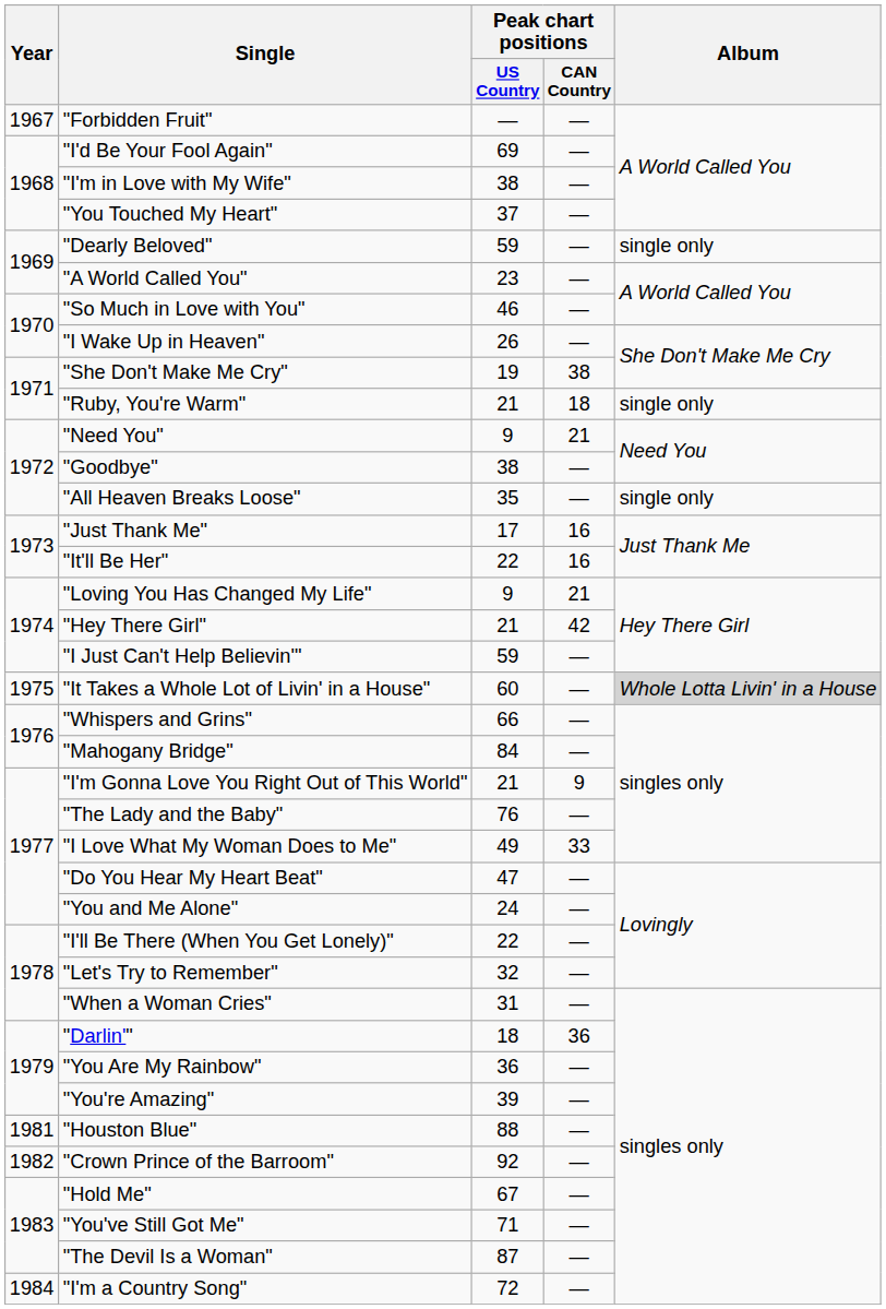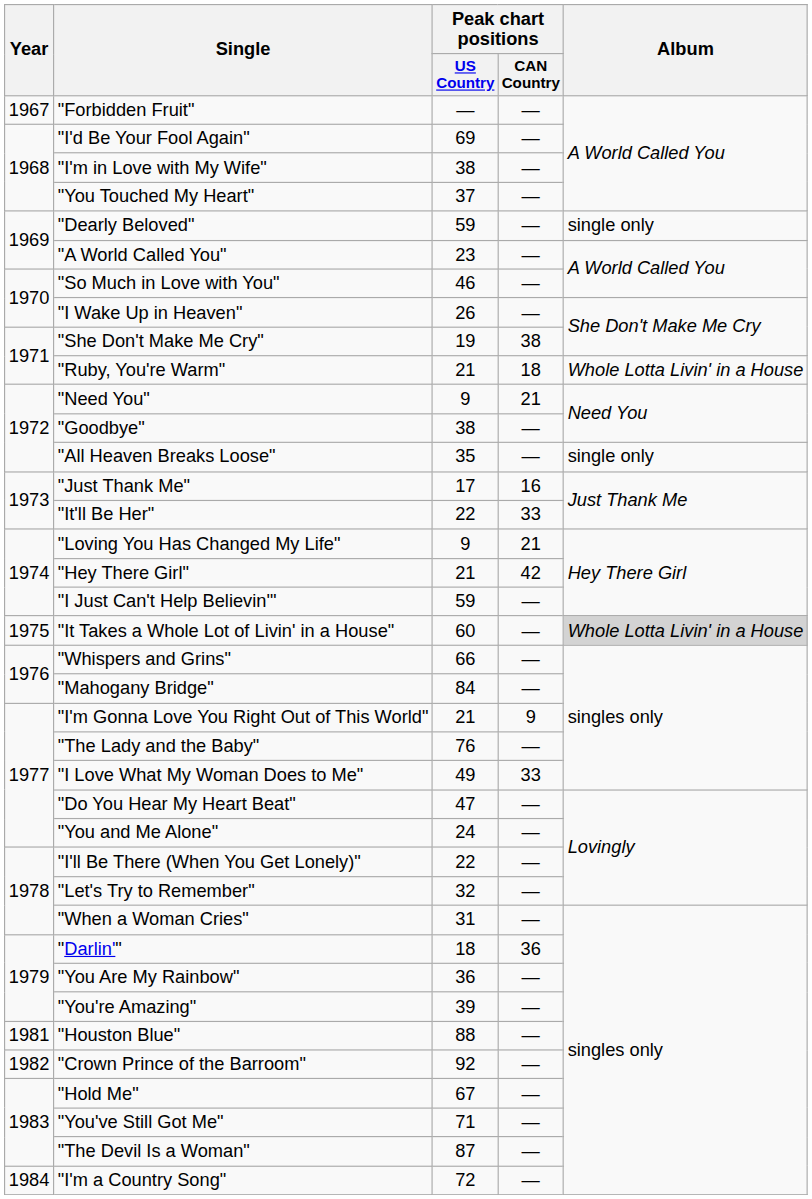 <table class="wikitable" style="text-align:center;">
 <tr>
 <th rowspan="2">Year</th>
 <th rowspan="2">Single</th>
 <th colspan="2">Peak chart<br>positions</th>
 <th rowspan="2">Album</th>
 </tr>
 <tr style="font-size:smaller;">
 <th width="50"><a href='#'>US Country</a></th>
 <th width="50">CAN Country</th>
 </tr>
 <tr>
 <td>1967</td>
 <td align=left>"Forbidden Fruit"</td>
 <td>—</td>
 <td>—</td>
 <td align=left rowspan=4><em>A World Called You</em></td>
 </tr>
 <tr>
 <td rowspan=3>1968</td>
 <td align=left>"I'd Be Your Fool Again"</td>
 <td>69</td>
 <td>—</td>
 </tr>
 <tr>
 <td align=left>"I'm in Love with My Wife"</td>
 <td>38</td>
 <td>—</td>
 </tr>
 <tr>
 <td align=left>"You Touched My Heart"</td>
 <td>37</td>
 <td>—</td>
 </tr>
 <tr>
 <td rowspan=2>1969</td>
 <td align=left>"Dearly Beloved"</td>
 <td>59</td>
 <td>—</td>
 <td align=left>single only</td>
 </tr>
 <tr>
 <td align=left>"A World Called You"</td>
 <td>23</td>
 <td>—</td>
 <td align=left rowspan=2><em>A World Called You</em></td>
 </tr>
 <tr>
 <td rowspan=2>1970</td>
 <td align=left>"So Much in Love with You"</td>
 <td>46</td>
 <td>—</td>
 </tr>
 <tr>
 <td align=left>"I Wake Up in Heaven"</td>
 <td>26</td>
 <td>—</td>
 <td align=left rowspan=2><em>She Don't Make Me Cry</em></td>
 </tr>
 <tr>
 <td rowspan=2>1971</td>
 <td align=left>"She Don't Make Me Cry"</td>
 <td>19</td>
 <td>38</td>
 </tr>
 <tr>
 <td align=left>"Ruby, You're Warm"</td>
 <td>21</td>
 <td>18</td>
-<td align=left>single only</td>
+<td align=left><em>Whole Lotta Livin' in a House</em></td>
 </tr>
 <tr>
 <td rowspan=3>1972</td>
 <td align=left>"Need You"</td>
 <td>9</td>
 <td>21</td>
 <td align=left rowspan=2><em>Need You</em></td>
 </tr>
 <tr>
 <td align=left>"Goodbye"</td>
 <td>38</td>
 <td>—</td>
 </tr>
 <tr>
 <td align=left>"All Heaven Breaks Loose"</td>
 <td>35</td>
 <td>—</td>
 <td align=left>single only</td>
 </tr>
 <tr>
 <td rowspan=2>1973</td>
 <td align=left>"Just Thank Me"</td>
 <td>17</td>
 <td>16</td>
 <td align=left rowspan=2><em>Just Thank Me</em></td>
 </tr>
 <tr>
 <td align=left>"It'll Be Her"</td>
 <td>22</td>
-<td>16</td>
+<td>33</td>
 </tr>
 <tr>
 <td rowspan=3>1974</td>
 <td align=left>"Loving You Has Changed My Life"</td>
 <td>9</td>
 <td>21</td>
 <td align=left rowspan=3><em>Hey There Girl</em></td>
 </tr>
 <tr>
 <td align=left>"Hey There Girl"</td>
 <td>21</td>
 <td>42</td>
 </tr>
 <tr>
 <td align=left>"I Just Can't Help Believin'"</td>
 <td>59</td>
 <td>—</td>
 </tr>
 <tr>
 <td>1975</td>
 <td align=left>"It Takes a Whole Lot of Livin' in a House"</td>
 <td>60</td>
 <td>—</td>
 <td align=left style="background: lightgrey;"><em>Whole Lotta Livin' in a House</em></td>
 </tr>
 <tr>
 <td rowspan=2>1976</td>
 <td align=left>"Whispers and Grins"</td>
 <td>66</td>
 <td>—</td>
 <td align=left rowspan=5>singles only</td>
 </tr>
 <tr>
 <td align=left>"Mahogany Bridge"</td>
 <td>84</td>
 <td>—</td>
 </tr>
 <tr>
 <td rowspan=5>1977</td>
 <td align=left>"I'm Gonna Love You Right Out of This World"</td>
 <td>21</td>
 <td>9</td>
 </tr>
 <tr>
 <td align=left>"The Lady and the Baby"</td>
 <td>76</td>
 <td>—</td>
 </tr>
 <tr>
 <td align=left>"I Love What My Woman Does to Me"</td>
 <td>49</td>
 <td>33</td>
 </tr>
 <tr>
 <td align=left>"Do You Hear My Heart Beat"</td>
 <td>47</td>
 <td>—</td>
 <td align=left rowspan=4><em>Lovingly</em></td>
 </tr>
 <tr>
 <td align=left>"You and Me Alone"</td>
 <td>24</td>
 <td>—</td>
 </tr>
 <tr>
 <td rowspan=3>1978</td>
 <td align=left>"I'll Be There (When You Get Lonely)"</td>
 <td>22</td>
 <td>—</td>
 </tr>
 <tr>
 <td align=left>"Let's Try to Remember"</td>
 <td>32</td>
 <td>—</td>
 </tr>
 <tr>
 <td align=left>"When a Woman Cries"</td>
 <td>31</td>
 <td>—</td>
 <td align=left rowspan=10>singles only</td>
 </tr>
 <tr>
 <td rowspan=3>1979</td>
 <td align=left>"<a href='#'>Darlin'</a>"</td>
 <td>18</td>
 <td>36</td>
 </tr>
 <tr>
 <td align=left>"You Are My Rainbow"</td>
 <td>36</td>
 <td>—</td>
 </tr>
 <tr>
 <td align=left>"You're Amazing"</td>
 <td>39</td>
 <td>—</td>
 </tr>
 <tr>
 <td>1981</td>
 <td align=left>"Houston Blue"</td>
 <td>88</td>
 <td>—</td>
 </tr>
 <tr>
 <td>1982</td>
 <td align=left>"Crown Prince of the Barroom"</td>
 <td>92</td>
 <td>—</td>
 </tr>
 <tr>
 <td rowspan=3>1983</td>
 <td align=left>"Hold Me"</td>
 <td>67</td>
 <td>—</td>
 </tr>
 <tr>
 <td align=left>"You've Still Got Me"</td>
 <td>71</td>
 <td>—</td>
 </tr>
 <tr>
 <td align=left>"The Devil Is a Woman"</td>
 <td>87</td>
 <td>—</td>
 </tr>
 <tr>
 <td>1984</td>
 <td align=left>"I'm a Country Song"</td>
 <td>72</td>
 <td>—</td>
 </tr>
 </table>
